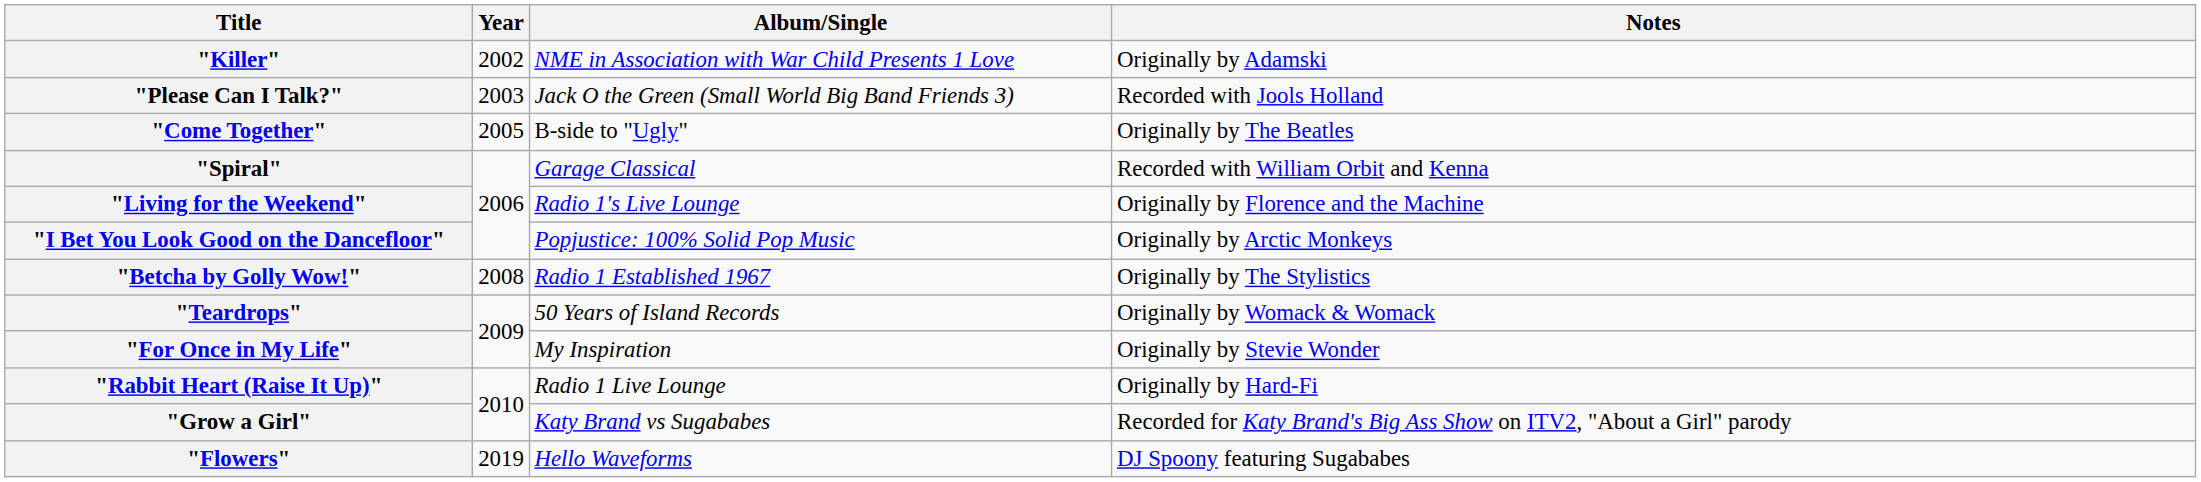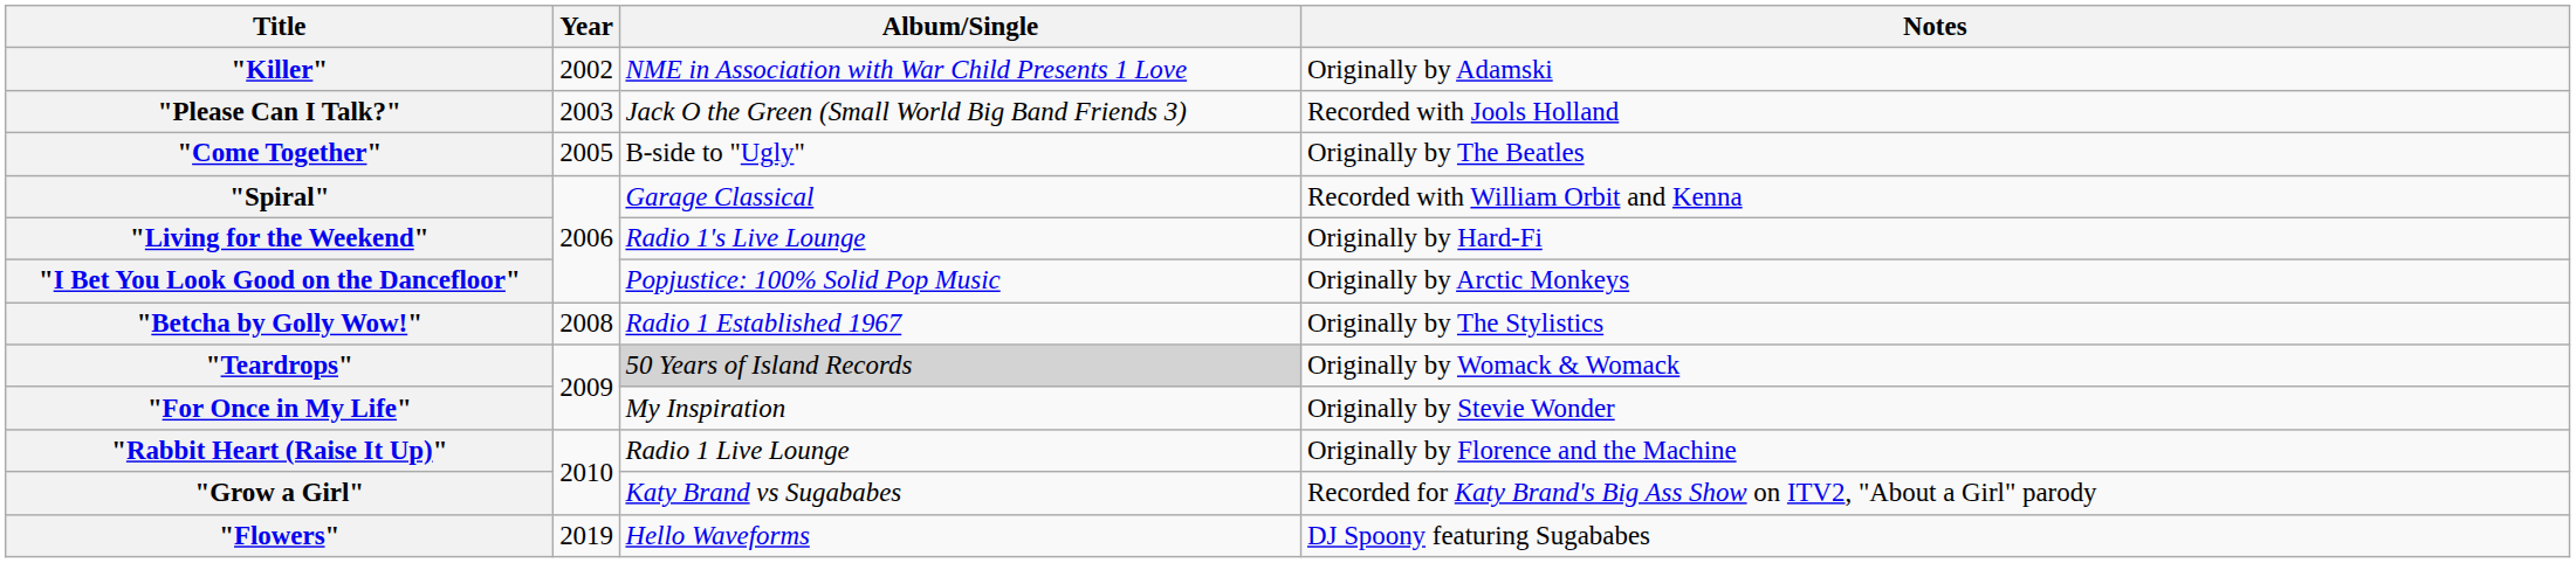 <table class="wikitable plainrowheaders">
 <tr>
 <th style="width:320px;">Title</th>
 <th>Year</th>
 <th style="width:400px;">Album/Single</th>
 <th style="width:750px;">Notes</th>
 </tr>
 <tr>
 <th scope="row">"<a href='#'>Killer</a>"</th>
 <td>2002</td>
 <td><em><a href='#'>NME in Association with War Child Presents 1 Love</a></em></td>
 <td>Originally by <a href='#'>Adamski</a></td>
 </tr>
 <tr>
 <th scope="row">"Please Can I Talk?"</th>
 <td>2003</td>
 <td><em>Jack O the Green (Small World Big Band Friends 3)</em></td>
 <td>Recorded with <a href='#'>Jools Holland</a></td>
 </tr>
 <tr>
 <th scope="row">"<a href='#'>Come Together</a>"</th>
 <td>2005</td>
 <td>B-side to "<a href='#'>Ugly</a>"</td>
 <td>Originally by <a href='#'>The Beatles</a></td>
 </tr>
 <tr>
 <th scope="row">"Spiral"</th>
 <td rowspan="3">2006</td>
 <td><em><a href='#'>Garage Classical</a></em></td>
 <td>Recorded with <a href='#'>William Orbit</a> and <a href='#'>Kenna</a></td>
 </tr>
 <tr>
 <th scope="row">"<a href='#'>Living for the Weekend</a>"</th>
 <td><em><a href='#'>Radio 1's Live Lounge</a></em></td>
-<td>Originally by <a href='#'>Florence and the Machine</a></td>
+<td>Originally by <a href='#'>Hard-Fi</a></td>
 </tr>
 <tr>
 <th scope="row">"<a href='#'>I Bet You Look Good on the Dancefloor</a>"</th>
 <td><em><a href='#'>Popjustice: 100% Solid Pop Music</a></em></td>
 <td>Originally by <a href='#'>Arctic Monkeys</a></td>
 </tr>
 <tr>
 <th scope="row">"<a href='#'>Betcha by Golly Wow!</a>"</th>
 <td>2008</td>
 <td><em><a href='#'>Radio 1 Established 1967</a></em></td>
 <td>Originally by <a href='#'>The Stylistics</a></td>
 </tr>
 <tr>
 <th scope="row">"<a href='#'>Teardrops</a>"</th>
 <td rowspan="2">2009</td>
-<td><em>50 Years of Island Records</em></td>
+<td style="background: lightgrey;"><em>50 Years of Island Records</em></td>
 <td>Originally by <a href='#'>Womack & Womack</a></td>
 </tr>
 <tr>
 <th scope="row">"<a href='#'>For Once in My Life</a>"</th>
 <td><em>My Inspiration</em></td>
 <td>Originally by <a href='#'>Stevie Wonder</a></td>
 </tr>
 <tr>
 <th scope="row">"<a href='#'>Rabbit Heart (Raise It Up)</a>"</th>
 <td rowspan="2">2010</td>
 <td><em>Radio 1 Live Lounge</em></td>
-<td>Originally by <a href='#'>Hard-Fi</a></td>
+<td>Originally by <a href='#'>Florence and the Machine</a></td>
 </tr>
 <tr>
 <th scope="row">"Grow a Girl"</th>
 <td><em><a href='#'>Katy Brand</a> vs Sugababes</em></td>
 <td>Recorded for <em><a href='#'>Katy Brand's Big Ass Show</a></em> on <a href='#'>ITV2</a>, "About a Girl" parody</td>
 </tr>
 <tr>
 <th scope="row">"<a href='#'>Flowers</a>"</th>
 <td>2019</td>
 <td><em><a href='#'>Hello Waveforms</a></em></td>
 <td><a href='#'>DJ Spoony</a> featuring Sugababes</td>
 </tr>
 </table>
